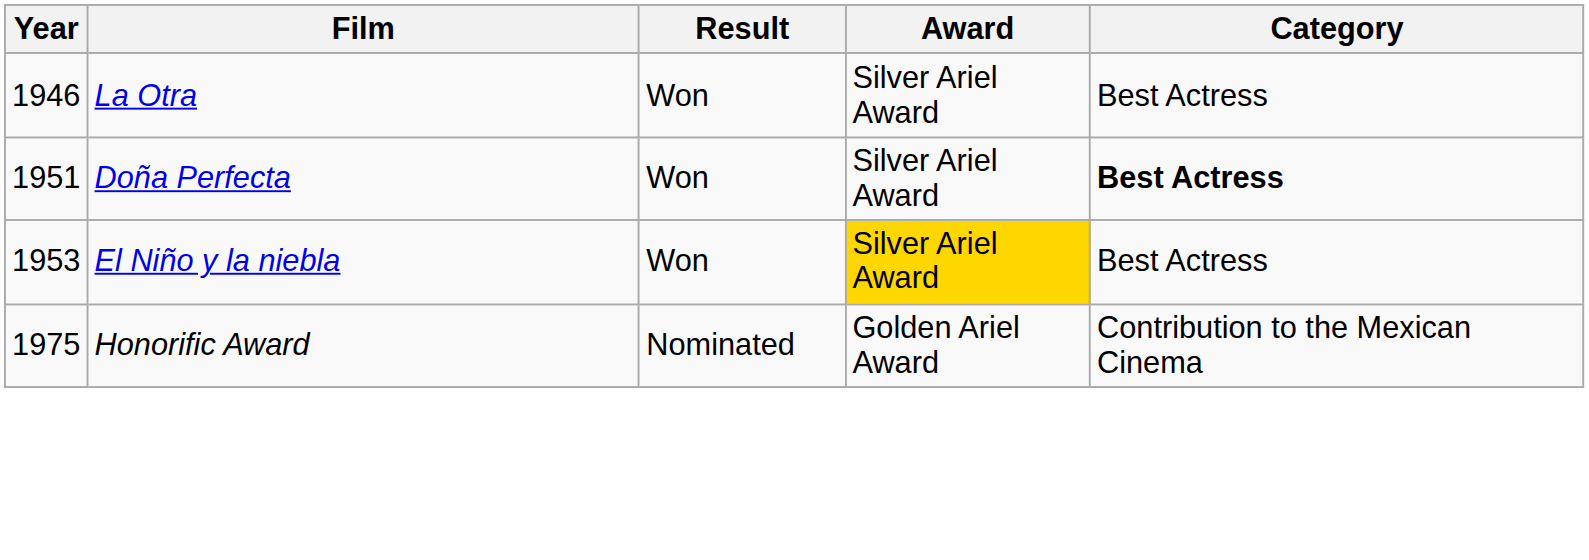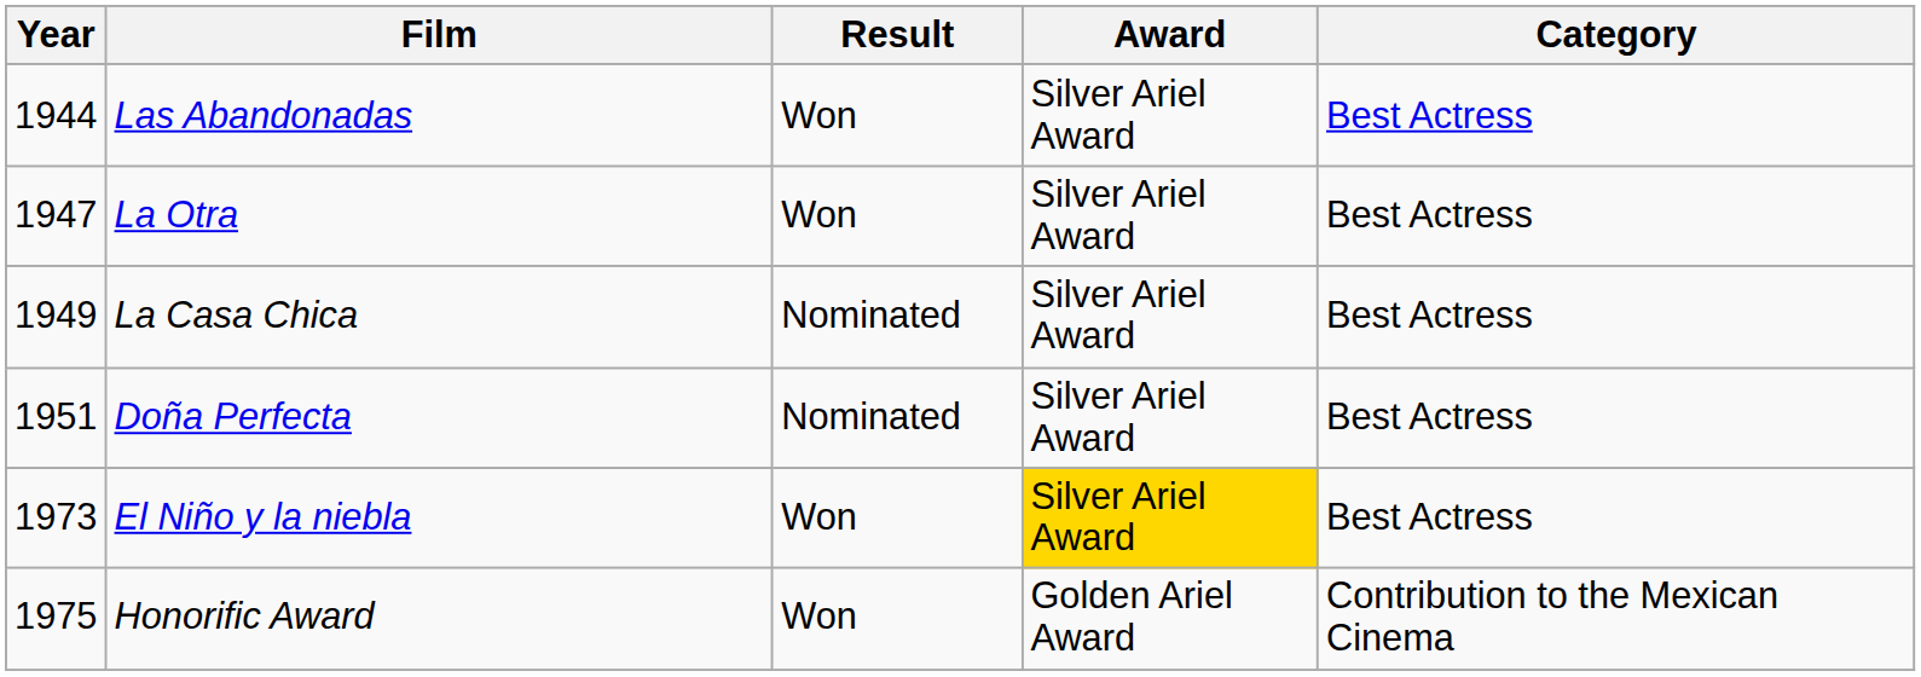 <table class="wikitable">
 <tr>
 <th width="33">Year</th>
 <th width="280">Film</th>
 <th width="100">Result</th>
 <th width="120">Award</th>
 <th width="250">Category</th>
 </tr>
 <tr>
-<td>1946</td>
+<td>1944</td>
+<td><em><a href='#'>Las Abandonadas</a></em></td>
+<td>Won</td>
+<td>Silver Ariel Award</td>
+<td><a href='#'>Best Actress</a></td>
+</tr>
+<tr>
+<td>1947</td>
 <td><em><a href='#'>La Otra</a></em></td>
 <td>Won</td>
 <td>Silver Ariel Award</td>
 <td>Best Actress</td>
 </tr>
 <tr>
+<td>1949</td>
+<td><em>La Casa Chica</em></td>
+<td>Nominated</td>
+<td>Silver Ariel Award</td>
+<td>Best Actress</td>
+</tr>
+<tr>
 <td>1951</td>
 <td><em><a href='#'>Doña Perfecta</a></em></td>
-<td>Won</td>
+<td>Nominated</td>
 <td>Silver Ariel Award</td>
-<td><strong>Best Actress</strong></td>
+<td>Best Actress</td>
 </tr>
 <tr>
-<td>1953</td>
+<td>1973</td>
 <td><em><a href='#'>El Niño y la niebla</a></em></td>
 <td>Won</td>
 <td style="background: gold;">Silver Ariel Award</td>
 <td>Best Actress</td>
 </tr>
 <tr>
 <td>1975</td>
 <td><em>Honorific Award</em></td>
-<td>Nominated</td>
+<td>Won</td>
 <td>Golden Ariel Award</td>
 <td>Contribution to the Mexican Cinema</td>
 </tr>
 </table>
